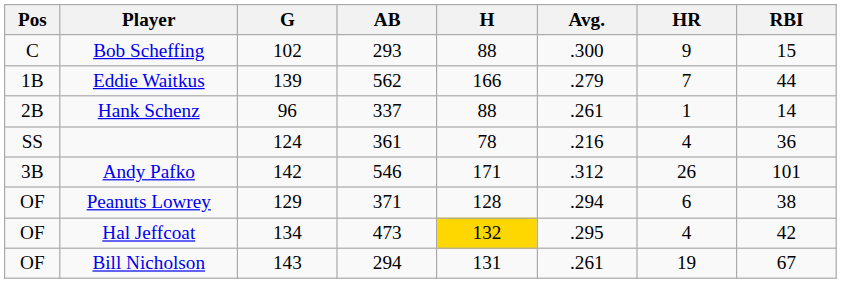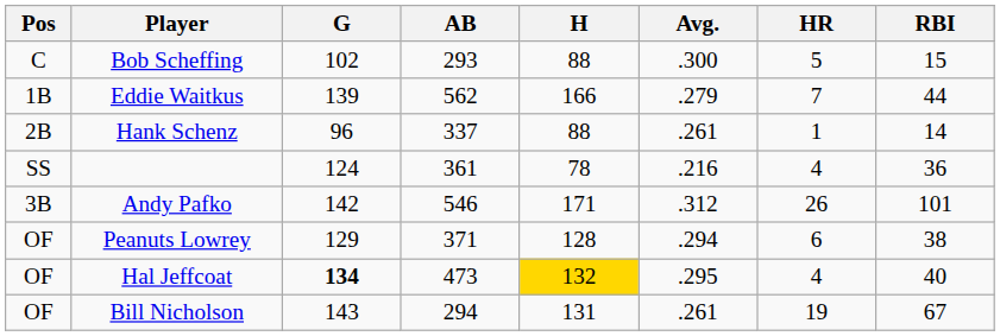 <table class="wikitable sortable" style="text-align:center;">
 <tr>
 <th bgcolor="#DDDDFF" width="5%">Pos</th>
 <th bgcolor="#DDDDFF" width="16%">Player</th>
 <th bgcolor="#DDDDFF" width="9%">G</th>
 <th bgcolor="#DDDDFF" width="9%">AB</th>
 <th bgcolor="#DDDDFF" width="9%">H</th>
 <th bgcolor="#DDDDFF" width="9%">Avg.</th>
 <th bgcolor="#DDDDFF" width="9%">HR</th>
 <th bgcolor="#DDDDFF" width="9%">RBI</th>
 </tr>
 <tr>
 <td>C</td>
 <td><a href='#'>Bob Scheffing</a></td>
 <td>102</td>
 <td>293</td>
 <td>88</td>
 <td>.300</td>
-<td>9</td>
+<td>5</td>
 <td>15</td>
 </tr>
 <tr>
 <td>1B</td>
 <td><a href='#'>Eddie Waitkus</a></td>
 <td>139</td>
 <td>562</td>
 <td>166</td>
 <td>.279</td>
 <td>7</td>
 <td>44</td>
 </tr>
 <tr>
 <td>2B</td>
 <td><a href='#'>Hank Schenz</a></td>
 <td>96</td>
 <td>337</td>
 <td>88</td>
 <td>.261</td>
 <td>1</td>
 <td>14</td>
 </tr>
 <tr>
 <td>SS</td>
 <td></td>
 <td>124</td>
 <td>361</td>
 <td>78</td>
 <td>.216</td>
 <td>4</td>
 <td>36</td>
 </tr>
 <tr>
 <td>3B</td>
 <td><a href='#'>Andy Pafko</a></td>
 <td>142</td>
 <td>546</td>
 <td>171</td>
 <td>.312</td>
 <td>26</td>
 <td>101</td>
 </tr>
 <tr>
 <td>OF</td>
 <td><a href='#'>Peanuts Lowrey</a></td>
 <td>129</td>
 <td>371</td>
 <td>128</td>
 <td>.294</td>
 <td>6</td>
 <td>38</td>
 </tr>
 <tr>
 <td>OF</td>
 <td><a href='#'>Hal Jeffcoat</a></td>
-<td>134</td>
+<td><strong>134</strong></td>
 <td>473</td>
 <td style="background: gold;">132</td>
 <td>.295</td>
 <td>4</td>
-<td>42</td>
+<td>40</td>
 </tr>
 <tr>
 <td>OF</td>
 <td><a href='#'>Bill Nicholson</a></td>
 <td>143</td>
 <td>294</td>
 <td>131</td>
 <td>.261</td>
 <td>19</td>
 <td>67</td>
 </tr>
 </table>
